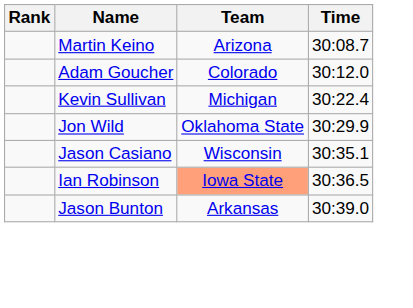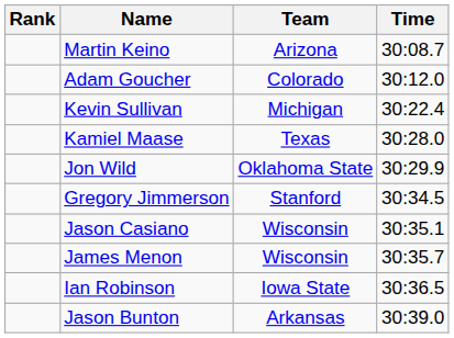 <table class="wikitable sortable" style="text-align:center">
 <tr>
 <th>Rank</th>
 <th>Name</th>
 <th>Team</th>
 <th>Time</th>
 </tr>
 <tr>
 <td></td>
 <td align=left> <a href='#'>Martin Keino</a></td>
 <td><a href='#'>Arizona</a></td>
 <td>30:08.7</td>
 </tr>
 <tr>
 <td></td>
 <td align=left> <a href='#'>Adam Goucher</a></td>
 <td><a href='#'>Colorado</a></td>
 <td>30:12.0</td>
 </tr>
 <tr>
 <td></td>
 <td align=left> <a href='#'>Kevin Sullivan</a></td>
 <td><a href='#'>Michigan</a></td>
 <td>30:22.4</td>
 </tr>
 <tr>
 <td></td>
+<td align=left> <a href='#'>Kamiel Maase</a></td>
+<td><a href='#'>Texas</a></td>
+<td>30:28.0</td>
+</tr>
+<tr>
+<td></td>
 <td align=left> <a href='#'>Jon Wild</a></td>
 <td><a href='#'>Oklahoma State</a></td>
 <td>30:29.9</td>
+</tr>
+<tr>
+<td></td>
+<td align=left> <a href='#'>Gregory Jimmerson</a></td>
+<td><a href='#'>Stanford</a></td>
+<td>30:34.5</td>
 </tr>
 <tr>
 <td></td>
 <td align=left> <a href='#'>Jason Casiano</a></td>
 <td><a href='#'>Wisconsin</a></td>
 <td>30:35.1</td>
 </tr>
 <tr>
 <td></td>
+<td align=left> <a href='#'>James Menon</a></td>
+<td><a href='#'>Wisconsin</a></td>
+<td>30:35.7</td>
+</tr>
+<tr>
+<td></td>
 <td align=left> <a href='#'>Ian Robinson</a></td>
-<td style="background: lightsalmon;"><a href='#'>Iowa State</a></td>
+<td><a href='#'>Iowa State</a></td>
 <td>30:36.5</td>
 </tr>
 <tr>
 <td></td>
 <td align=left> <a href='#'>Jason Bunton</a></td>
 <td><a href='#'>Arkansas</a></td>
 <td>30:39.0</td>
 </tr>
 </table>
